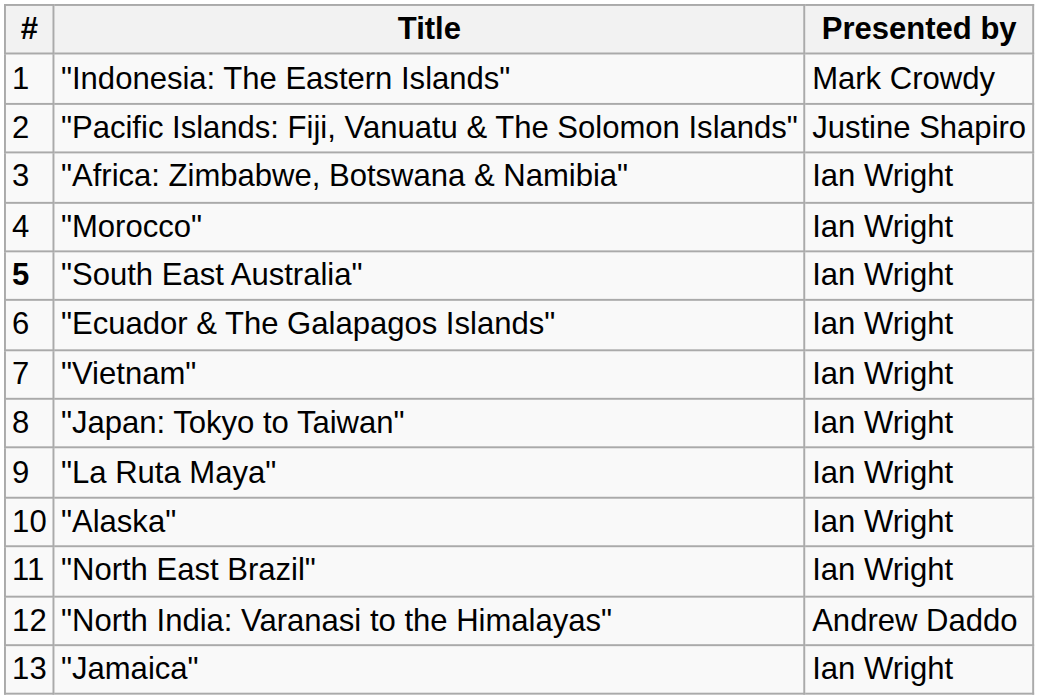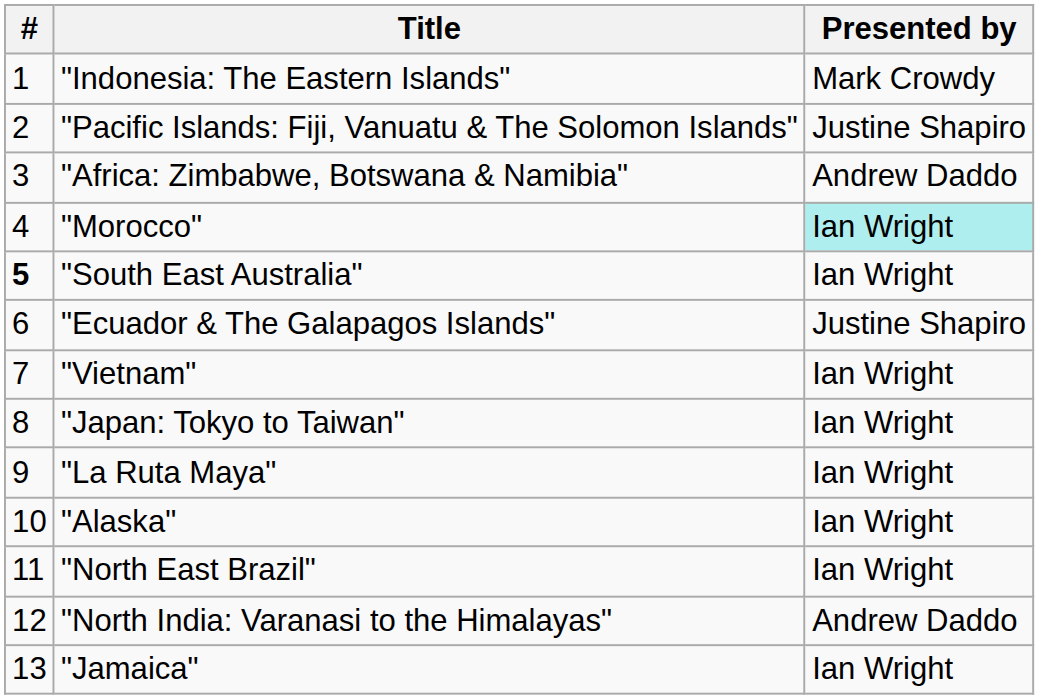 <table class="wikitable">
 <tr>
 <th>#</th>
 <th>Title</th>
 <th>Presented by</th>
 </tr>
 <tr>
 <td>1</td>
 <td>"Indonesia: The Eastern Islands"</td>
 <td>Mark Crowdy</td>
 </tr>
 <tr>
 <td>2</td>
 <td>"Pacific Islands: Fiji, Vanuatu & The Solomon Islands"</td>
 <td>Justine Shapiro</td>
 </tr>
 <tr>
 <td>3</td>
 <td>"Africa: Zimbabwe, Botswana & Namibia"</td>
-<td>Ian Wright</td>
+<td>Andrew Daddo</td>
 </tr>
 <tr>
 <td>4</td>
 <td>"Morocco"</td>
-<td>Ian Wright</td>
+<td style="background: paleturquoise;">Ian Wright</td>
 </tr>
 <tr>
 <td><strong>5</strong></td>
 <td>"South East Australia"</td>
 <td>Ian Wright</td>
 </tr>
 <tr>
 <td>6</td>
 <td>"Ecuador & The Galapagos Islands"</td>
-<td>Ian Wright</td>
+<td>Justine Shapiro</td>
 </tr>
 <tr>
 <td>7</td>
 <td>"Vietnam"</td>
 <td>Ian Wright</td>
 </tr>
 <tr>
 <td>8</td>
 <td>"Japan: Tokyo to Taiwan"</td>
 <td>Ian Wright</td>
 </tr>
 <tr>
 <td>9</td>
 <td>"La Ruta Maya"</td>
 <td>Ian Wright</td>
 </tr>
 <tr>
 <td>10</td>
 <td>"Alaska"</td>
 <td>Ian Wright</td>
 </tr>
 <tr>
 <td>11</td>
 <td>"North East Brazil"</td>
 <td>Ian Wright</td>
 </tr>
 <tr>
 <td>12</td>
 <td>"North India: Varanasi to the Himalayas"</td>
 <td>Andrew Daddo</td>
 </tr>
 <tr>
 <td>13</td>
 <td>"Jamaica"</td>
 <td>Ian Wright</td>
 </tr>
 </table>
